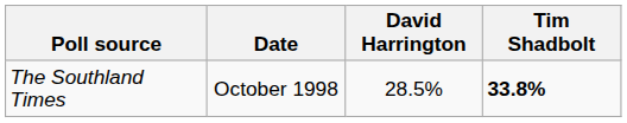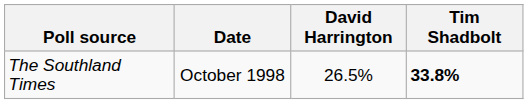 <table class="wikitable">
 <tr valign= bottom>
 <th style="width:150px;">Poll source</th>
 <th style="width:100px;">Date</th>
 <th style="width:100px;">David<br>Harrington</th>
 <th style="width:100px;">Tim<br>Shadbolt</th>
 </tr>
 <tr>
 <td><em>The Southland Times</em></td>
 <td align="center">October 1998</td>
-<td align="center">28.5%</td>
+<td align="center">26.5%</td>
 <td><strong>33.8%</strong></td>
 </tr>
 </table>
